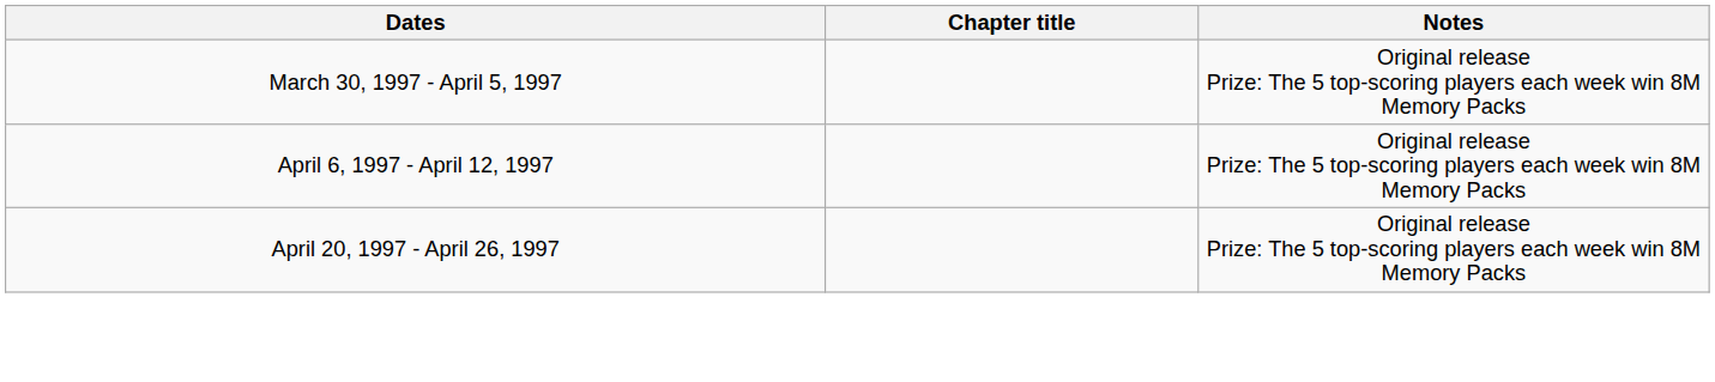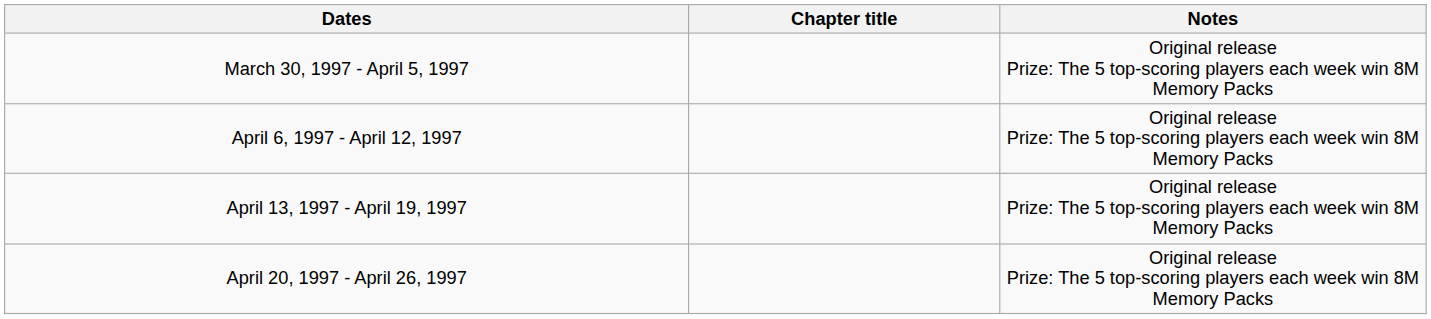 <table class="wikitable" style="text-align: center">
 <tr>
 <th>Dates</th>
 <th>Chapter title</th>
 <th style="width: 30%">Notes</th>
 </tr>
 <tr>
 <td>March 30, 1997 - April 5, 1997</td>
 <td></td>
 <td>Original release<br>Prize: The 5 top-scoring players each week win 8M Memory Packs</td>
 </tr>
 <tr>
 <td>April 6, 1997 - April 12, 1997</td>
 <td></td>
 <td>Original release<br>Prize: The 5 top-scoring players each week win 8M Memory Packs</td>
 </tr>
 <tr>
+<td>April 13, 1997 - April 19, 1997</td>
+<td></td>
+<td>Original release<br>Prize: The 5 top-scoring players each week win 8M Memory Packs</td>
+</tr>
+<tr>
 <td>April 20, 1997 - April 26, 1997</td>
 <td></td>
 <td>Original release<br>Prize: The 5 top-scoring players each week win 8M Memory Packs</td>
 </tr>
 </table>
